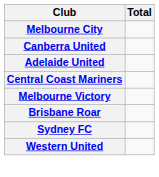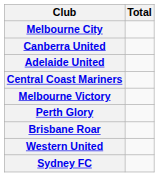 <table class="sortable wikitable plainrowheaders">
 <tr>
 <th scope="col">Club</th>
 <th scope="col">Total</th>
 </tr>
 <tr>
 <th scope="row"><a href='#'>Melbourne City</a></th>
 <td align="center"></td>
 </tr>
 <tr>
 <th scope="row"><a href='#'>Canberra United</a></th>
 <td align="center"></td>
 </tr>
 <tr>
 <th scope="row"><a href='#'>Adelaide United</a></th>
 <td align="center"></td>
 </tr>
 <tr>
 <th scope="row"><a href='#'>Central Coast Mariners</a></th>
 <td align="center"></td>
 </tr>
 <tr>
 <th scope="row"><a href='#'>Melbourne Victory</a></th>
 <td align="center"></td>
 </tr>
 <tr>
+<th scope="row"><a href='#'>Perth Glory</a></th>
+<td align="center"></td>
+</tr>
+<tr>
 <th scope="row"><a href='#'>Brisbane Roar</a></th>
+<td align="center"></td>
+</tr>
+<tr>
+<th scope="row"><a href='#'>Western United</a></th>
 <td align="center"></td>
 </tr>
 <tr>
 <th scope="row"><a href='#'>Sydney FC</a></th>
 <td align="center"></td>
 </tr>
-<tr>
-<th scope="row"><a href='#'>Western United</a></th>
-<td align="center"></td>
-</tr>
 </table>
